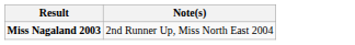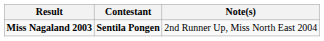 <table class="wikitable">
 <tr>
 <th>Result</th>
+<th>Contestant</th>
 <th>Note(s)</th>
 </tr>
 <tr>
 <td><strong>Miss Nagaland 2003</strong></td>
+<td><strong>Sentila Pongen</strong></td>
 <td>2nd Runner Up, Miss North East 2004</td>
 </tr>
 </table>
